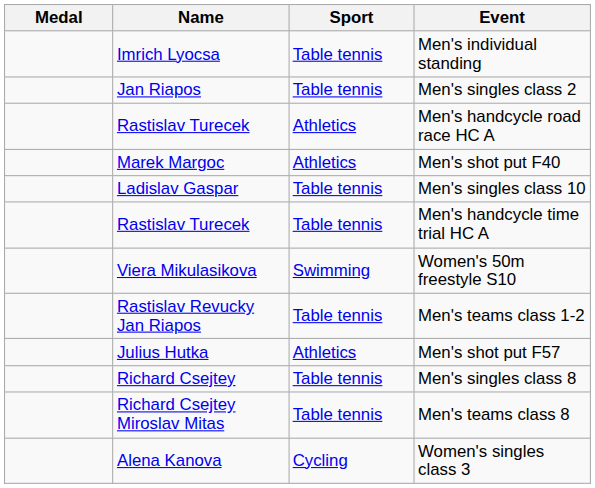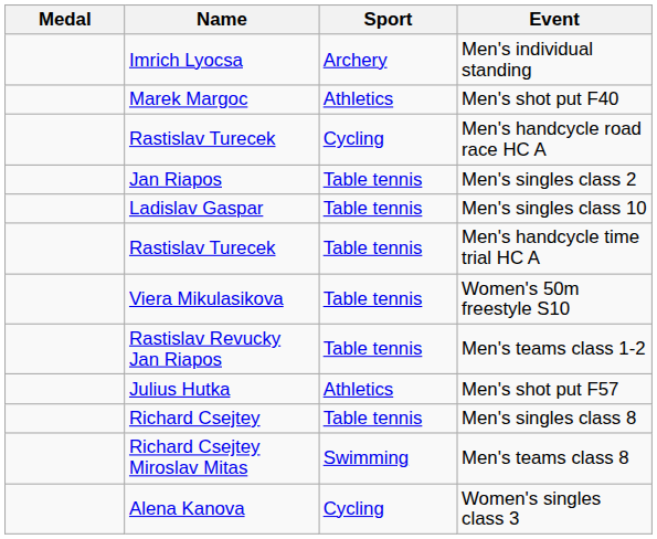 <table class="wikitable">
 <tr>
 <th style="width:6em">Medal</th>
 <th style="width:10em">Name</th>
 <th style="width:7em">Sport</th>
 <th style="width:10em">Event</th>
 </tr>
 <tr>
 <td></td>
 <td><a href='#'>Imrich Lyocsa</a></td>
-<td><a href='#'>Table tennis</a></td>
+<td><a href='#'>Archery</a></td>
 <td>Men's individual standing</td>
+</tr>
+<tr>
+<td></td>
+<td><a href='#'>Marek Margoc</a></td>
+<td><a href='#'>Athletics</a></td>
+<td>Men's shot put F40</td>
+</tr>
+<tr>
+<td></td>
+<td><a href='#'>Rastislav Turecek</a></td>
+<td><a href='#'>Cycling</a></td>
+<td>Men's handcycle road race HC A</td>
 </tr>
 <tr>
 <td></td>
 <td><a href='#'>Jan Riapos</a></td>
 <td><a href='#'>Table tennis</a></td>
 <td>Men's singles class 2</td>
-</tr>
-<tr>
-<td></td>
-<td><a href='#'>Rastislav Turecek</a></td>
-<td><a href='#'>Athletics</a></td>
-<td>Men's handcycle road race HC A</td>
-</tr>
-<tr>
-<td></td>
-<td><a href='#'>Marek Margoc</a></td>
-<td><a href='#'>Athletics</a></td>
-<td>Men's shot put F40</td>
 </tr>
 <tr>
 <td></td>
 <td><a href='#'>Ladislav Gaspar</a></td>
 <td><a href='#'>Table tennis</a></td>
 <td>Men's singles class 10</td>
 </tr>
 <tr>
 <td></td>
 <td><a href='#'>Rastislav Turecek</a></td>
 <td><a href='#'>Table tennis</a></td>
 <td>Men's handcycle time trial HC A</td>
 </tr>
 <tr>
 <td></td>
 <td><a href='#'>Viera Mikulasikova</a></td>
-<td><a href='#'>Swimming</a></td>
+<td><a href='#'>Table tennis</a></td>
 <td>Women's 50m freestyle S10</td>
 </tr>
 <tr>
 <td></td>
 <td><a href='#'>Rastislav Revucky</a><br> <a href='#'>Jan Riapos</a></td>
 <td><a href='#'>Table tennis</a></td>
 <td>Men's teams class 1-2</td>
 </tr>
 <tr>
 <td></td>
 <td><a href='#'>Julius Hutka</a></td>
 <td><a href='#'>Athletics</a></td>
 <td>Men's shot put F57</td>
 </tr>
 <tr>
 <td></td>
 <td><a href='#'>Richard Csejtey</a></td>
 <td><a href='#'>Table tennis</a></td>
 <td>Men's singles class 8</td>
 </tr>
 <tr>
 <td></td>
 <td><a href='#'>Richard Csejtey</a><br> <a href='#'>Miroslav Mitas</a></td>
-<td><a href='#'>Table tennis</a></td>
+<td><a href='#'>Swimming</a></td>
 <td>Men's teams class 8</td>
 </tr>
 <tr>
 <td></td>
 <td><a href='#'>Alena Kanova</a></td>
 <td><a href='#'>Cycling</a></td>
 <td>Women's singles class 3</td>
 </tr>
 </table>
